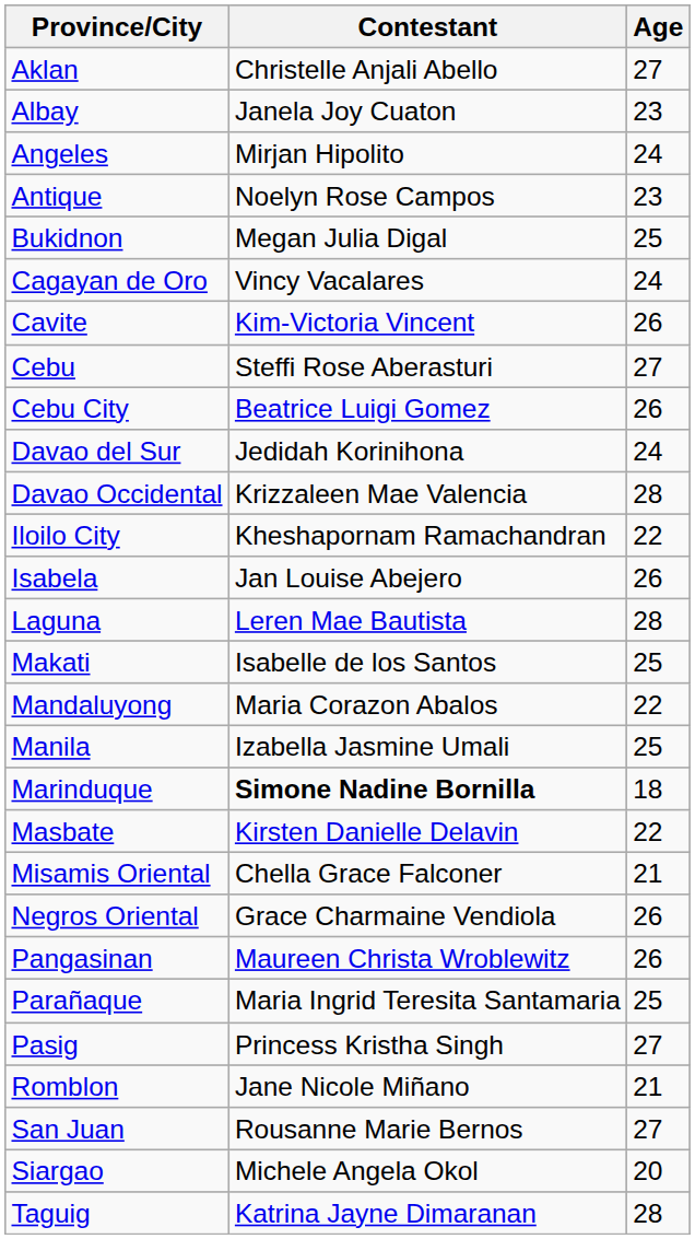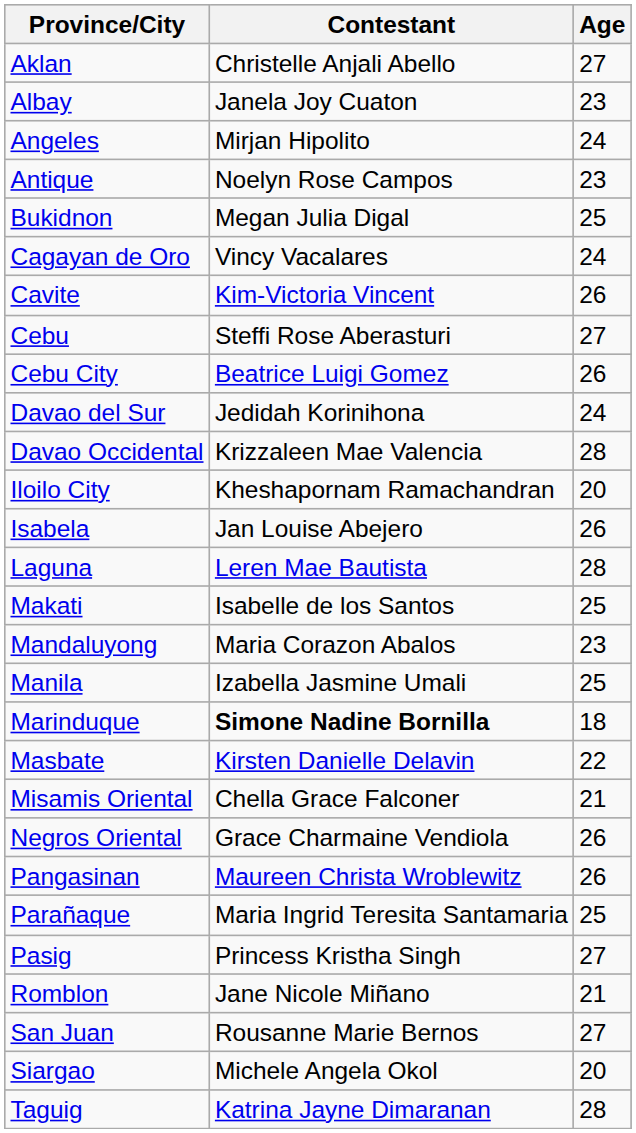 <table class="wikitable sortable" style="font-size: 95%;">
 <tr>
 <th>Province/City</th>
 <th>Contestant</th>
 <th>Age</th>
 </tr>
 <tr>
 <td><a href='#'>Aklan</a></td>
 <td>Christelle Anjali Abello</td>
 <td>27</td>
 </tr>
 <tr>
 <td><a href='#'>Albay</a></td>
 <td>Janela Joy Cuaton</td>
 <td>23</td>
 </tr>
 <tr>
 <td><a href='#'>Angeles</a></td>
 <td>Mirjan Hipolito</td>
 <td>24</td>
 </tr>
 <tr>
 <td><a href='#'>Antique</a></td>
 <td>Noelyn Rose Campos</td>
 <td>23</td>
 </tr>
 <tr>
 <td><a href='#'>Bukidnon</a></td>
 <td>Megan Julia Digal</td>
 <td>25</td>
 </tr>
 <tr>
 <td><a href='#'>Cagayan de Oro</a></td>
 <td>Vincy Vacalares</td>
 <td>24</td>
 </tr>
 <tr>
 <td><a href='#'>Cavite</a></td>
 <td><a href='#'>Kim-Victoria Vincent</a></td>
 <td>26</td>
 </tr>
 <tr>
 <td><a href='#'>Cebu</a></td>
 <td>Steffi Rose Aberasturi</td>
 <td>27</td>
 </tr>
 <tr>
 <td><a href='#'>Cebu City</a></td>
 <td><a href='#'>Beatrice Luigi Gomez</a></td>
 <td>26</td>
 </tr>
 <tr>
 <td><a href='#'>Davao del Sur</a></td>
 <td>Jedidah Korinihona</td>
 <td>24</td>
 </tr>
 <tr>
 <td><a href='#'>Davao Occidental</a></td>
 <td>Krizzaleen Mae Valencia</td>
 <td>28</td>
 </tr>
 <tr>
 <td><a href='#'>Iloilo City</a></td>
 <td>Kheshapornam Ramachandran</td>
-<td>22</td>
+<td>20</td>
 </tr>
 <tr>
 <td><a href='#'>Isabela</a></td>
 <td>Jan Louise Abejero</td>
 <td>26</td>
 </tr>
 <tr>
 <td><a href='#'>Laguna</a></td>
 <td><a href='#'>Leren Mae Bautista</a></td>
 <td>28</td>
 </tr>
 <tr>
 <td><a href='#'>Makati</a></td>
 <td>Isabelle de los Santos</td>
 <td>25</td>
 </tr>
 <tr>
 <td><a href='#'>Mandaluyong</a></td>
 <td>Maria Corazon Abalos</td>
-<td>22</td>
+<td>23</td>
 </tr>
 <tr>
 <td><a href='#'>Manila</a></td>
 <td>Izabella Jasmine Umali</td>
 <td>25</td>
 </tr>
 <tr>
 <td><a href='#'>Marinduque</a></td>
 <td><strong>Simone Nadine Bornilla</strong></td>
 <td>18</td>
 </tr>
 <tr>
 <td><a href='#'>Masbate</a></td>
 <td><a href='#'>Kirsten Danielle Delavin</a></td>
 <td>22</td>
 </tr>
 <tr>
 <td><a href='#'>Misamis Oriental</a></td>
 <td>Chella Grace Falconer</td>
 <td>21</td>
 </tr>
 <tr>
 <td><a href='#'>Negros Oriental</a></td>
 <td>Grace Charmaine Vendiola</td>
 <td>26</td>
 </tr>
 <tr>
 <td><a href='#'>Pangasinan</a></td>
 <td><a href='#'>Maureen Christa Wroblewitz</a></td>
 <td>26</td>
 </tr>
 <tr>
 <td><a href='#'>Parañaque</a></td>
 <td>Maria Ingrid Teresita Santamaria</td>
 <td>25</td>
 </tr>
 <tr>
 <td><a href='#'>Pasig</a></td>
 <td>Princess Kristha Singh</td>
 <td>27</td>
 </tr>
 <tr>
 <td><a href='#'>Romblon</a></td>
 <td>Jane Nicole Miñano</td>
 <td>21</td>
 </tr>
 <tr>
 <td><a href='#'>San Juan</a></td>
 <td>Rousanne Marie Bernos</td>
 <td>27</td>
 </tr>
 <tr>
 <td><a href='#'>Siargao</a></td>
 <td>Michele Angela Okol</td>
 <td>20</td>
 </tr>
 <tr>
 <td><a href='#'>Taguig</a></td>
 <td><a href='#'>Katrina Jayne Dimaranan</a></td>
 <td>28</td>
 </tr>
 </table>
